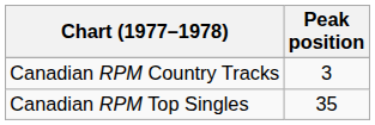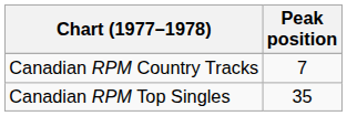 <table class="wikitable sortable">
 <tr>
 <th align="left">Chart (1977–1978)</th>
 <th align="center">Peak<br>position</th>
 </tr>
 <tr>
 </tr>
 <tr>
 </tr>
 <tr>
 <td align="left">Canadian <em>RPM</em> Country Tracks</td>
-<td align="center">3</td>
+<td align="center">7</td>
 </tr>
 <tr>
 <td align="left">Canadian <em>RPM</em> Top Singles</td>
 <td align="center">35</td>
 </tr>
 </table>
